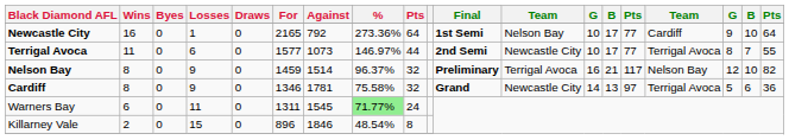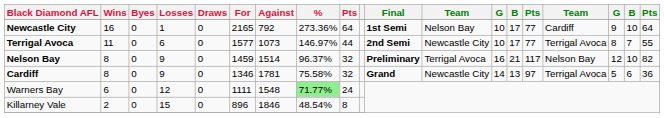 <table style="font-size: 85%; text-align: left;" class="wikitable">
 <tr>
 <th style="color:crimson">Black Diamond AFL</th>
 <th style="color:crimson">Wins</th>
 <th style="color:crimson">Byes</th>
 <th style="color:crimson">Losses</th>
 <th style="color:crimson">Draws</th>
 <th style="color:crimson">For</th>
 <th style="color:crimson">Against</th>
 <th style="color:crimson">%</th>
 <th style="color:crimson">Pts</th>
 <th></th>
 <th style="color:green">Final</th>
 <th style="color:green">Team</th>
 <th style="color:green">G</th>
 <th style="color:green">B</th>
 <th style="color:green">Pts</th>
 <th style="color:green">Team</th>
 <th style="color:green">G</th>
 <th style="color:green">B</th>
 <th style="color:green">Pts</th>
 </tr>
 <tr>
 </tr>
 <tr>
 </tr>
 <tr>
 <td><strong>	Newcastle City	</strong></td>
 <td>16</td>
 <td>0</td>
 <td>1</td>
 <td>0</td>
 <td>2165</td>
 <td>792</td>
 <td>273.36%</td>
 <td>64</td>
 <td></td>
 <td><strong>1st Semi</strong></td>
 <td>Nelson Bay</td>
 <td>10</td>
 <td>17</td>
 <td>77</td>
 <td>Cardiff</td>
 <td>9</td>
 <td>10</td>
 <td>64</td>
 </tr>
 <tr>
 <td><strong>	Terrigal Avoca	</strong></td>
 <td>11</td>
 <td>0</td>
 <td>6</td>
 <td>0</td>
 <td>1577</td>
 <td>1073</td>
 <td>146.97%</td>
 <td>44</td>
 <td></td>
 <td><strong>2nd Semi</strong></td>
 <td>Newcastle City</td>
 <td>10</td>
 <td>17</td>
 <td>77</td>
 <td>Terrigal Avoca</td>
 <td>8</td>
 <td>7</td>
 <td>55</td>
 </tr>
 <tr>
 <td><strong>	Nelson Bay	</strong></td>
 <td>8</td>
 <td>0</td>
 <td>9</td>
 <td>0</td>
 <td>1459</td>
 <td>1514</td>
 <td>96.37%</td>
 <td>32</td>
 <td></td>
 <td><strong>Preliminary</strong></td>
 <td>Terrigal Avoca</td>
 <td>16</td>
 <td>21</td>
 <td>117</td>
 <td>Nelson Bay</td>
 <td>12</td>
 <td>10</td>
 <td>82</td>
 </tr>
 <tr>
 <td><strong>	Cardiff	</strong></td>
 <td>8</td>
 <td>0</td>
 <td>9</td>
 <td>0</td>
 <td>1346</td>
 <td>1781</td>
 <td>75.58%</td>
 <td>32</td>
 <td></td>
 <td><strong>Grand</strong></td>
 <td>Newcastle City</td>
 <td>14</td>
 <td>13</td>
 <td>97</td>
 <td>Terrigal Avoca</td>
 <td>5</td>
 <td>6</td>
 <td>36</td>
 </tr>
 <tr>
 <td>Warners Bay</td>
 <td>6</td>
 <td>0</td>
-<td>11</td>
+<td>12</td>
 <td>0</td>
-<td>1311</td>
-<td>1545</td>
+<td>1111</td>
+<td>1548</td>
 <td style="background: lightgreen;">71.77%</td>
 <td>24</td>
 <td></td>
 </tr>
 <tr>
 <td>Killarney Vale</td>
 <td>2</td>
 <td>0</td>
 <td>15</td>
 <td>0</td>
 <td>896</td>
 <td>1846</td>
 <td>48.54%</td>
 <td>8</td>
 <td></td>
 </tr>
 <tr>
 </tr>
 </table>
